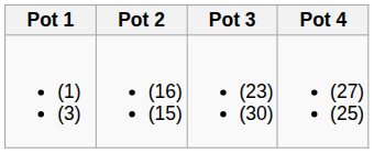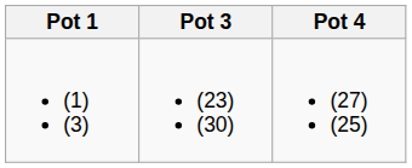 <table class="wikitable">
 <tr>
 <th width=25%>Pot 1</th>
-<th width=25%>Pot 2</th>
 <th width=25%>Pot 3</th>
 <th width=25%>Pot 4</th>
 </tr>
 <tr style="vertical-align: top;">
 <td><br><ul><li> (1)</li><li> (3)</li></ul></td>
-<td><br><ul><li> (16)</li><li> (15)</li></ul></td>
 <td><br><ul><li> (23)</li><li> (30)</li></ul></td>
 <td><br><ul><li> (27)</li><li> (25)</li></ul></td>
 </tr>
 </table>
